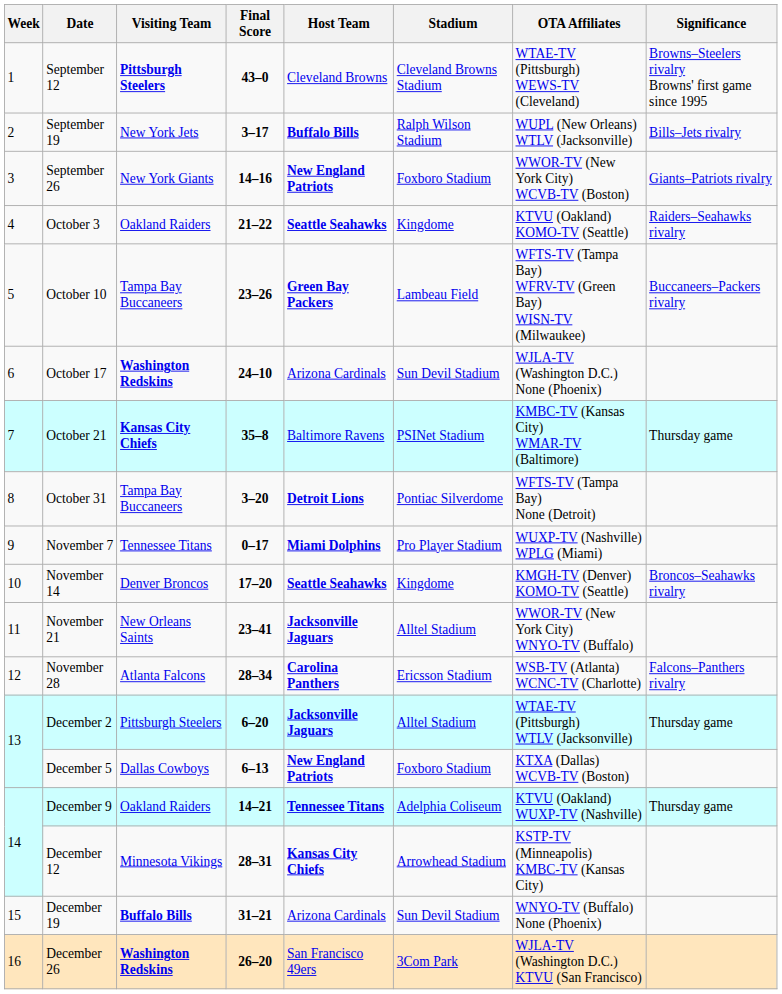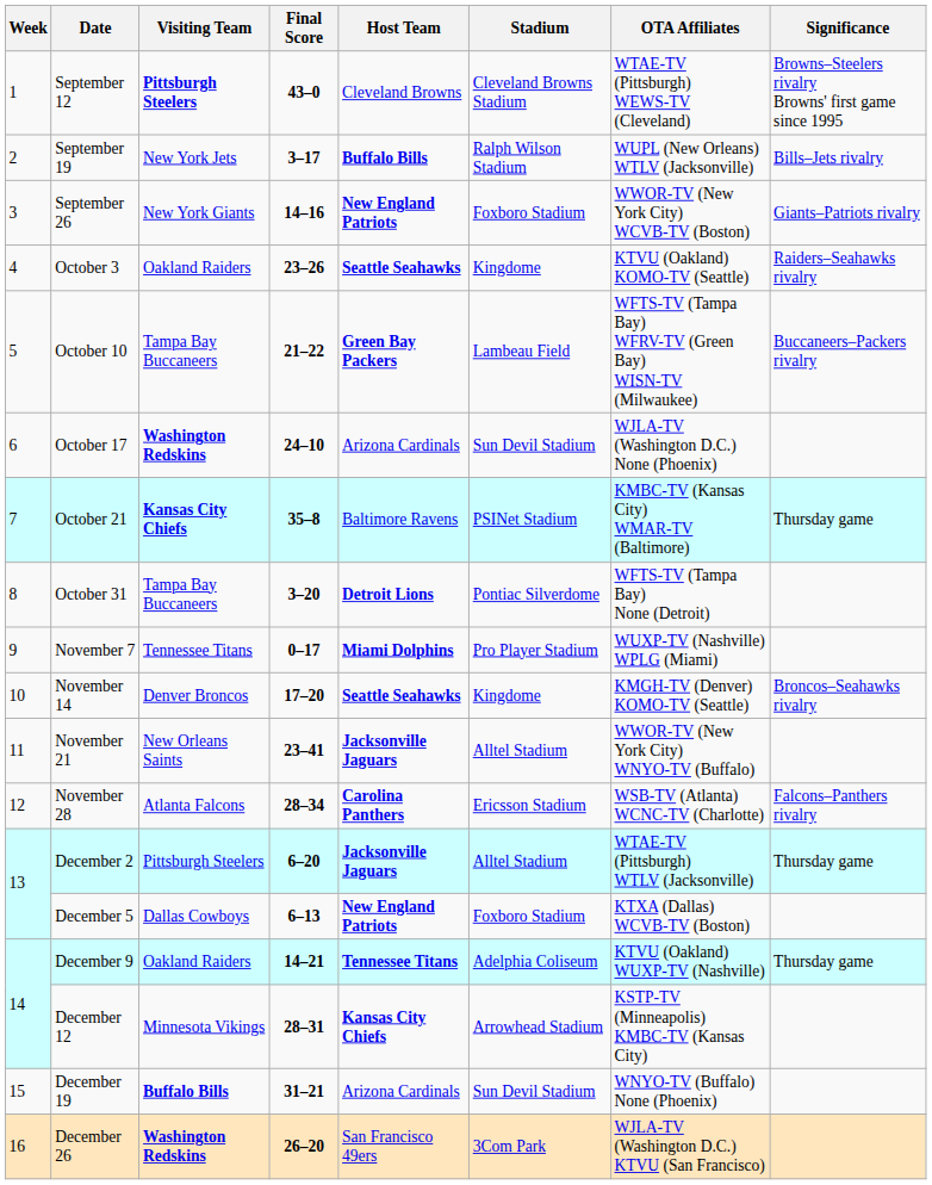 <table class="wikitable" style="font-size: 95%;">
 <tr>
 <th>Week</th>
 <th>Date</th>
 <th>Visiting Team</th>
 <th>Final Score</th>
 <th>Host Team</th>
 <th>Stadium</th>
 <th>OTA Affiliates</th>
 <th>Significance</th>
 </tr>
 <tr>
 <td>1</td>
 <td>September 12</td>
 <td><strong><a href='#'>Pittsburgh Steelers</a></strong></td>
 <td align="center"><strong>43–0</strong></td>
 <td><a href='#'>Cleveland Browns</a></td>
 <td><a href='#'>Cleveland Browns Stadium</a></td>
 <td><a href='#'>WTAE-TV</a> (Pittsburgh)<br><a href='#'>WEWS-TV</a> (Cleveland)</td>
 <td><a href='#'>Browns–Steelers rivalry</a><br>Browns' first game since 1995</td>
 </tr>
 <tr>
 <td>2</td>
 <td>September 19</td>
 <td><a href='#'>New York Jets</a></td>
 <td align="center"><strong>3–17</strong></td>
 <td><strong><a href='#'>Buffalo Bills</a></strong></td>
 <td><a href='#'>Ralph Wilson Stadium</a></td>
 <td><a href='#'>WUPL</a> (New Orleans)<br><a href='#'>WTLV</a> (Jacksonville)</td>
 <td><a href='#'>Bills–Jets rivalry</a></td>
 </tr>
 <tr>
 <td>3</td>
 <td>September 26</td>
 <td><a href='#'>New York Giants</a></td>
 <td align="center"><strong>14–16</strong></td>
 <td><strong><a href='#'>New England Patriots</a></strong></td>
 <td><a href='#'>Foxboro Stadium</a></td>
 <td><a href='#'>WWOR-TV</a> (New York City)<br><a href='#'>WCVB-TV</a> (Boston)</td>
 <td><a href='#'>Giants–Patriots rivalry</a></td>
 </tr>
 <tr>
 <td>4</td>
 <td>October 3</td>
 <td><a href='#'>Oakland Raiders</a></td>
-<td align="center"><strong>21–22</strong></td>
+<td align="center"><strong>23–26</strong></td>
 <td><strong><a href='#'>Seattle Seahawks</a></strong></td>
 <td><a href='#'>Kingdome</a></td>
 <td><a href='#'>KTVU</a> (Oakland)<br><a href='#'>KOMO-TV</a> (Seattle)</td>
 <td><a href='#'>Raiders–Seahawks rivalry</a></td>
 </tr>
 <tr>
 <td>5</td>
 <td>October 10</td>
 <td><a href='#'>Tampa Bay Buccaneers</a></td>
-<td align="center"><strong>23–26</strong></td>
+<td align="center"><strong>21–22</strong></td>
 <td><strong><a href='#'>Green Bay Packers</a></strong></td>
 <td><a href='#'>Lambeau Field</a></td>
 <td><a href='#'>WFTS-TV</a> (Tampa Bay)<br><a href='#'>WFRV-TV</a> (Green Bay)<br><a href='#'>WISN-TV</a> (Milwaukee)</td>
 <td><a href='#'>Buccaneers–Packers rivalry</a></td>
 </tr>
 <tr>
 <td>6</td>
 <td>October 17</td>
 <td><strong><a href='#'>Washington Redskins</a></strong></td>
 <td align="center"><strong>24–10</strong></td>
 <td><a href='#'>Arizona Cardinals</a></td>
 <td><a href='#'>Sun Devil Stadium</a></td>
 <td><a href='#'>WJLA-TV</a> (Washington D.C.)<br>None (Phoenix)</td>
 <td></td>
 </tr>
 <tr bgcolor="#ccffff">
 <td>7</td>
 <td>October 21</td>
 <td><strong><a href='#'>Kansas City Chiefs</a></strong></td>
 <td align="center"><strong>35–8</strong></td>
 <td><a href='#'>Baltimore Ravens</a></td>
 <td><a href='#'>PSINet Stadium</a></td>
 <td><a href='#'>KMBC-TV</a> (Kansas City)<br><a href='#'>WMAR-TV</a> (Baltimore)</td>
 <td>Thursday game</td>
 </tr>
 <tr>
 <td>8</td>
 <td>October 31</td>
 <td><a href='#'>Tampa Bay Buccaneers</a></td>
 <td align="center"><strong>3–20</strong></td>
 <td><strong><a href='#'>Detroit Lions</a></strong></td>
 <td><a href='#'>Pontiac Silverdome</a></td>
 <td><a href='#'>WFTS-TV</a> (Tampa Bay)<br>None (Detroit)</td>
 <td></td>
 </tr>
 <tr>
 <td>9</td>
 <td>November 7</td>
 <td><a href='#'>Tennessee Titans</a></td>
 <td align="center"><strong>0–17</strong></td>
 <td><strong><a href='#'>Miami Dolphins</a></strong></td>
 <td><a href='#'>Pro Player Stadium</a></td>
 <td><a href='#'>WUXP-TV</a> (Nashville)<br><a href='#'>WPLG</a> (Miami)</td>
 <td></td>
 </tr>
 <tr>
 <td>10</td>
 <td>November 14</td>
 <td><a href='#'>Denver Broncos</a></td>
 <td align="center"><strong>17–20</strong></td>
 <td><strong><a href='#'>Seattle Seahawks</a></strong></td>
 <td><a href='#'>Kingdome</a></td>
 <td><a href='#'>KMGH-TV</a> (Denver)<br><a href='#'>KOMO-TV</a> (Seattle)</td>
 <td><a href='#'>Broncos–Seahawks rivalry</a></td>
 </tr>
 <tr>
 <td>11</td>
 <td>November 21</td>
 <td><a href='#'>New Orleans Saints</a></td>
 <td align="center"><strong>23–41</strong></td>
 <td><strong><a href='#'>Jacksonville Jaguars</a></strong></td>
 <td><a href='#'>Alltel Stadium</a></td>
 <td><a href='#'>WWOR-TV</a> (New York City)<br><a href='#'>WNYO-TV</a> (Buffalo)</td>
 <td></td>
 </tr>
 <tr>
 <td>12</td>
 <td>November 28</td>
 <td><a href='#'>Atlanta Falcons</a></td>
 <td align="center"><strong>28–34</strong></td>
 <td><strong><a href='#'>Carolina Panthers</a></strong></td>
 <td><a href='#'>Ericsson Stadium</a></td>
 <td><a href='#'>WSB-TV</a> (Atlanta)<br><a href='#'>WCNC-TV</a> (Charlotte)</td>
 <td><a href='#'>Falcons–Panthers rivalry</a></td>
 </tr>
 <tr bgcolor="#ccffff">
 <td rowspan="2">13</td>
 <td>December 2</td>
 <td><a href='#'>Pittsburgh Steelers</a></td>
 <td align="center"><strong>6–20</strong></td>
 <td><strong><a href='#'>Jacksonville Jaguars</a></strong></td>
 <td><a href='#'>Alltel Stadium</a></td>
 <td><a href='#'>WTAE-TV</a> (Pittsburgh)<br><a href='#'>WTLV</a> (Jacksonville)</td>
 <td>Thursday game</td>
 </tr>
 <tr>
 <td>December 5</td>
 <td><a href='#'>Dallas Cowboys</a></td>
 <td align="center"><strong>6–13</strong></td>
 <td><strong><a href='#'>New England Patriots</a></strong></td>
 <td><a href='#'>Foxboro Stadium</a></td>
 <td><a href='#'>KTXA</a> (Dallas)<br><a href='#'>WCVB-TV</a> (Boston)</td>
 <td></td>
 </tr>
 <tr bgcolor="#ccffff">
 <td rowspan="2">14</td>
 <td>December 9</td>
 <td><a href='#'>Oakland Raiders</a></td>
 <td align="center"><strong>14–21</strong></td>
 <td><strong><a href='#'>Tennessee Titans</a></strong></td>
 <td><a href='#'>Adelphia Coliseum</a></td>
 <td><a href='#'>KTVU</a> (Oakland)<br><a href='#'>WUXP-TV</a> (Nashville)</td>
 <td>Thursday game</td>
 </tr>
 <tr>
 <td>December 12</td>
 <td><a href='#'>Minnesota Vikings</a></td>
 <td align="center"><strong>28–31</strong></td>
 <td><strong><a href='#'>Kansas City Chiefs</a></strong></td>
 <td><a href='#'>Arrowhead Stadium</a></td>
 <td><a href='#'>KSTP-TV</a> (Minneapolis)<br><a href='#'>KMBC-TV</a> (Kansas City)</td>
 <td></td>
 </tr>
 <tr>
 <td>15</td>
 <td>December 19</td>
 <td><strong><a href='#'>Buffalo Bills</a></strong></td>
 <td align="center"><strong>31–21</strong></td>
 <td><a href='#'>Arizona Cardinals</a></td>
 <td><a href='#'>Sun Devil Stadium</a></td>
 <td><a href='#'>WNYO-TV</a> (Buffalo)<br>None (Phoenix)</td>
 <td></td>
 </tr>
 <tr bgcolor="FFE6BD">
 <td>16</td>
 <td>December 26</td>
 <td><strong><a href='#'>Washington Redskins</a></strong></td>
 <td align="center"><strong>26–20</strong></td>
 <td><a href='#'>San Francisco 49ers</a></td>
 <td><a href='#'>3Com Park</a></td>
 <td><a href='#'>WJLA-TV</a> (Washington D.C.)<br><a href='#'>KTVU</a> (San Francisco)</td>
 <td></td>
 </tr>
 </table>
